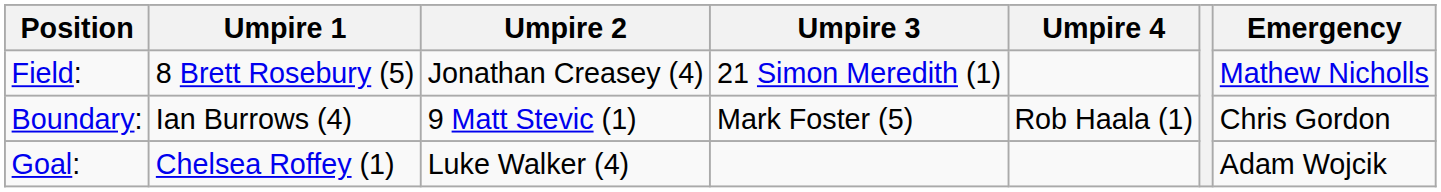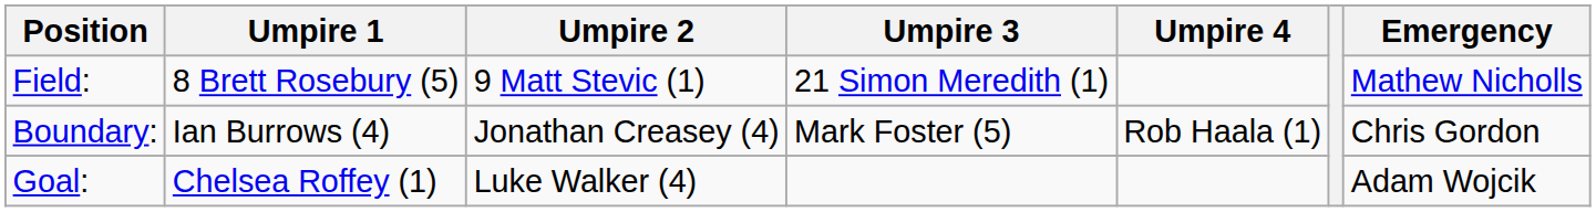 <table class="wikitable" style="font-size: 95%;">
 <tr>
 <th>Position</th>
 <th>Umpire 1</th>
 <th>Umpire 2</th>
 <th>Umpire 3</th>
 <th>Umpire 4</th>
 <th rowspan="4"></th>
 <th>Emergency</th>
 </tr>
 <tr>
 <td><a href='#'>Field</a>:</td>
 <td>8 <a href='#'>Brett Rosebury</a> (5)</td>
-<td>Jonathan Creasey (4)</td>
+<td>9 <a href='#'>Matt Stevic</a> (1)</td>
 <td>21 <a href='#'>Simon Meredith</a> (1)</td>
 <td></td>
 <td><a href='#'>Mathew Nicholls</a></td>
 </tr>
 <tr>
 <td><a href='#'>Boundary</a>:</td>
 <td>Ian Burrows (4)</td>
-<td>9 <a href='#'>Matt Stevic</a> (1)</td>
+<td>Jonathan Creasey (4)</td>
 <td>Mark Foster (5)</td>
 <td>Rob Haala (1)</td>
 <td>Chris Gordon</td>
 </tr>
 <tr>
 <td><a href='#'>Goal</a>:</td>
 <td><a href='#'>Chelsea Roffey</a> (1)</td>
 <td>Luke Walker (4)</td>
 <td></td>
 <td></td>
 <td>Adam Wojcik</td>
 </tr>
 </table>
